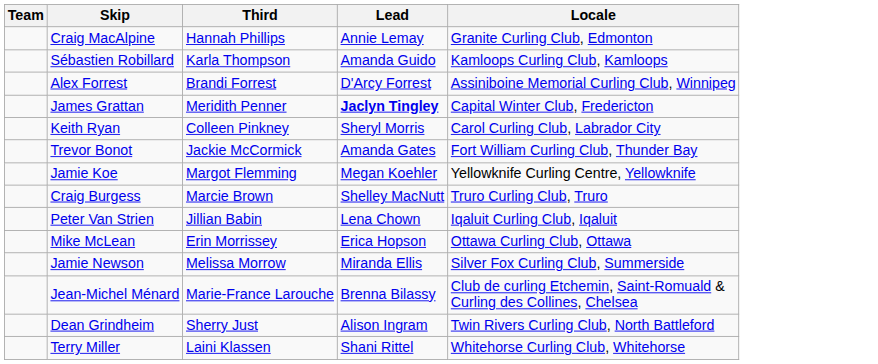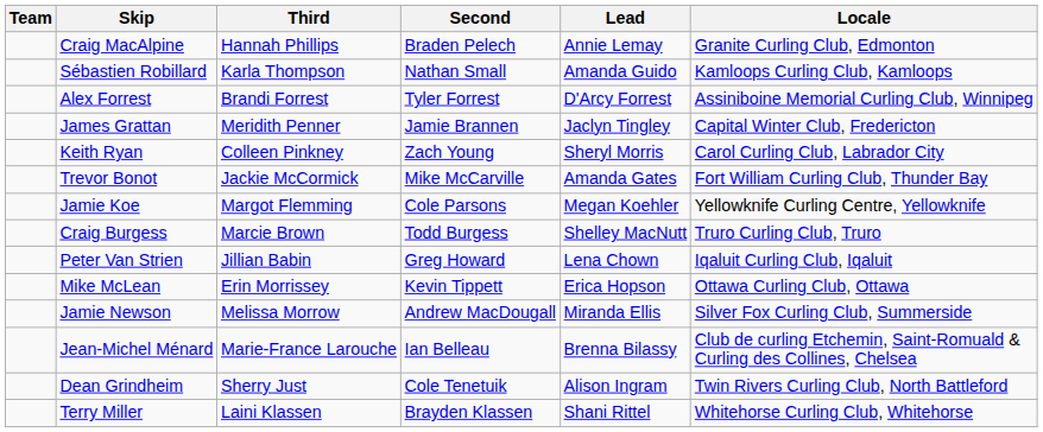 <table class="wikitable">
 <tr>
 <th scope="col">Team</th>
 <th scope="col">Skip</th>
 <th scope="col">Third</th>
+<th scope="col">Second</th>
 <th scope="col">Lead</th>
 <th scope="col">Locale</th>
 </tr>
 <tr>
 <td></td>
 <td><a href='#'>Craig MacAlpine</a></td>
 <td><a href='#'>Hannah Phillips</a></td>
+<td><a href='#'>Braden Pelech</a></td>
 <td><a href='#'>Annie Lemay</a></td>
 <td><a href='#'>Granite Curling Club</a>, <a href='#'>Edmonton</a></td>
 </tr>
 <tr>
 <td></td>
 <td><a href='#'>Sébastien Robillard</a></td>
 <td><a href='#'>Karla Thompson</a></td>
+<td><a href='#'>Nathan Small</a></td>
 <td><a href='#'>Amanda Guido</a></td>
 <td><a href='#'>Kamloops Curling Club</a>, <a href='#'>Kamloops</a></td>
 </tr>
 <tr>
 <td></td>
 <td><a href='#'>Alex Forrest</a></td>
 <td><a href='#'>Brandi Forrest</a></td>
+<td><a href='#'>Tyler Forrest</a></td>
 <td><a href='#'>D'Arcy Forrest</a></td>
 <td><a href='#'>Assiniboine Memorial Curling Club</a>, <a href='#'>Winnipeg</a></td>
 </tr>
 <tr>
 <td></td>
 <td><a href='#'>James Grattan</a></td>
 <td><a href='#'>Meridith Penner</a></td>
-<td><strong><a href='#'>Jaclyn Tingley</a></strong></td>
+<td><a href='#'>Jamie Brannen</a></td>
+<td><a href='#'>Jaclyn Tingley</a></td>
 <td><a href='#'>Capital Winter Club</a>, <a href='#'>Fredericton</a></td>
 </tr>
 <tr>
 <td></td>
 <td><a href='#'>Keith Ryan</a></td>
 <td><a href='#'>Colleen Pinkney</a></td>
+<td><a href='#'>Zach Young</a></td>
 <td><a href='#'>Sheryl Morris</a></td>
 <td><a href='#'>Carol Curling Club</a>, <a href='#'>Labrador City</a></td>
 </tr>
 <tr>
 <td></td>
 <td><a href='#'>Trevor Bonot</a></td>
 <td><a href='#'>Jackie McCormick</a></td>
+<td><a href='#'>Mike McCarville</a></td>
 <td><a href='#'>Amanda Gates</a></td>
 <td><a href='#'>Fort William Curling Club</a>, <a href='#'>Thunder Bay</a></td>
 </tr>
 <tr>
 <td></td>
 <td><a href='#'>Jamie Koe</a></td>
 <td><a href='#'>Margot Flemming</a></td>
+<td><a href='#'>Cole Parsons</a></td>
 <td><a href='#'>Megan Koehler</a></td>
 <td>Yellowknife Curling Centre, <a href='#'>Yellowknife</a></td>
 </tr>
 <tr>
 <td></td>
 <td><a href='#'>Craig Burgess</a></td>
 <td><a href='#'>Marcie Brown</a></td>
+<td><a href='#'>Todd Burgess</a></td>
 <td><a href='#'>Shelley MacNutt</a></td>
 <td><a href='#'>Truro Curling Club</a>, <a href='#'>Truro</a></td>
 </tr>
 <tr>
 <td></td>
 <td><a href='#'>Peter Van Strien</a></td>
 <td><a href='#'>Jillian Babin</a></td>
+<td><a href='#'>Greg Howard</a></td>
 <td><a href='#'>Lena Chown</a></td>
 <td><a href='#'>Iqaluit Curling Club</a>, <a href='#'>Iqaluit</a></td>
 </tr>
 <tr>
 <td></td>
 <td><a href='#'>Mike McLean</a></td>
 <td><a href='#'>Erin Morrissey</a></td>
+<td><a href='#'>Kevin Tippett</a></td>
 <td><a href='#'>Erica Hopson</a></td>
 <td><a href='#'>Ottawa Curling Club</a>, <a href='#'>Ottawa</a></td>
 </tr>
 <tr>
 <td></td>
 <td><a href='#'>Jamie Newson</a></td>
 <td><a href='#'>Melissa Morrow</a></td>
+<td><a href='#'>Andrew MacDougall</a></td>
 <td><a href='#'>Miranda Ellis</a></td>
 <td><a href='#'>Silver Fox Curling Club</a>, <a href='#'>Summerside</a></td>
 </tr>
 <tr>
 <td></td>
 <td><a href='#'>Jean-Michel Ménard</a></td>
 <td><a href='#'>Marie-France Larouche</a></td>
+<td><a href='#'>Ian Belleau</a></td>
 <td><a href='#'>Brenna Bilassy</a></td>
 <td><a href='#'>Club de curling Etchemin</a>, <a href='#'>Saint-Romuald</a> & <br> <a href='#'>Curling des Collines</a>, <a href='#'>Chelsea</a></td>
 </tr>
 <tr>
 <td></td>
 <td><a href='#'>Dean Grindheim</a></td>
 <td><a href='#'>Sherry Just</a></td>
+<td><a href='#'>Cole Tenetuik</a></td>
 <td><a href='#'>Alison Ingram</a></td>
 <td><a href='#'>Twin Rivers Curling Club</a>, <a href='#'>North Battleford</a></td>
 </tr>
 <tr>
 <td></td>
 <td><a href='#'>Terry Miller</a></td>
 <td><a href='#'>Laini Klassen</a></td>
+<td><a href='#'>Brayden Klassen</a></td>
 <td><a href='#'>Shani Rittel</a></td>
 <td><a href='#'>Whitehorse Curling Club</a>, <a href='#'>Whitehorse</a></td>
 </tr>
 </table>
